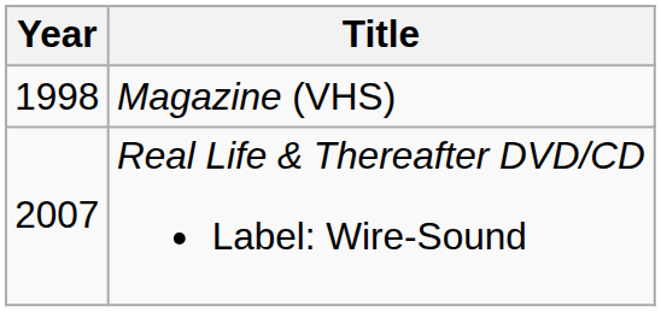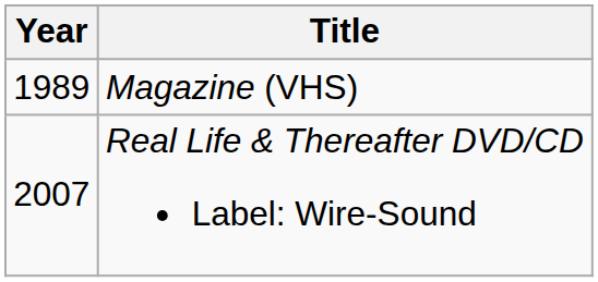 <table class="wikitable sortable">
 <tr>
 <th>Year</th>
 <th>Title</th>
 </tr>
 <tr>
-<td>1998</td>
+<td>1989</td>
 <td><em>Magazine</em> (VHS)</td>
 </tr>
 <tr>
 <td>2007</td>
 <td><em>Real Life & Thereafter DVD/CD</em><br><ul><li>Label: Wire-Sound</li></ul></td>
 </tr>
 </table>
